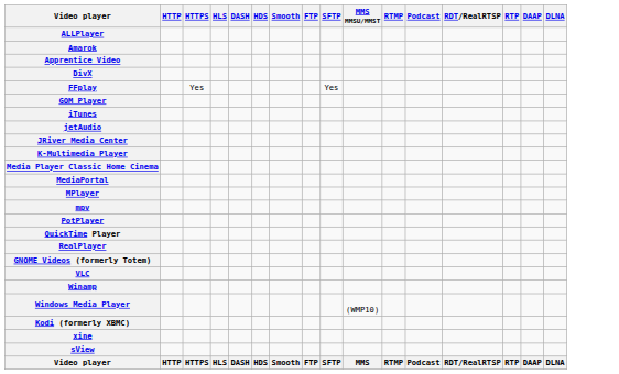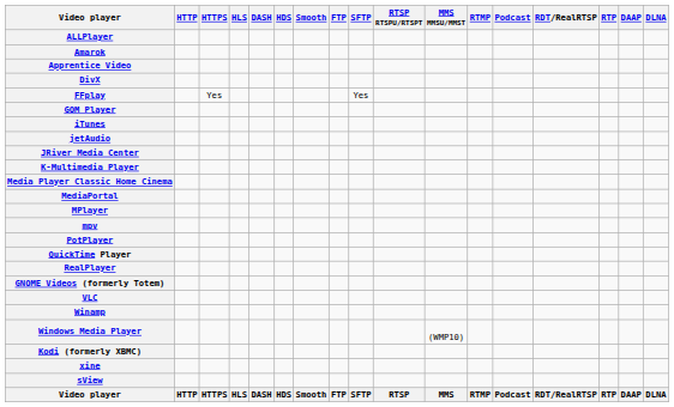 <table class="wikitable sortable sort-under" style="font-size: smaller; text-align: center; width: auto; table-layout: fixed">
 <tr>
 <th>Video player</th>
 <th><a href='#'>HTTP</a></th>
 <th><a href='#'>HTTPS</a></th>
 <th><a href='#'>HLS</a></th>
 <th><a href='#'>DASH</a></th>
 <th><a href='#'>HDS</a></th>
 <th><a href='#'>Smooth</a></th>
 <th><a href='#'>FTP</a></th>
 <th><a href='#'>SFTP</a></th>
+<th><a href='#'>RTSP</a><br><small>RTSPU/RTSPT</small></th>
 <th><a href='#'>MMS</a><br><small>MMSU/MMST</small></th>
 <th><a href='#'>RTMP</a> </th>
 <th><a href='#'>Podcast</a></th>
 <th><a href='#'>RDT</a>/RealRTSP </th>
 <th><a href='#'>RTP</a></th>
 <th><a href='#'>DAAP</a> </th>
 <th><a href='#'>DLNA</a></th>
 </tr>
 <tr>
 <th><a href='#'>ALLPlayer</a></th>
+<td></td>
 <td></td>
 <td></td>
 <td></td>
 <td></td>
 <td></td>
 <td></td>
 <td></td>
 <td></td>
 <td></td>
 <td></td>
 <td></td>
 <td></td>
 <td></td>
 <td></td>
 <td></td>
 </tr>
 <tr>
 <th><a href='#'>Amarok</a></th>
 <td></td>
 <td></td>
 <td></td>
 <td></td>
 <td></td>
 <td></td>
 <td></td>
 <td></td>
 <td></td>
 <td></td>
 <td></td>
 <td></td>
 <td></td>
 <td></td>
 <td></td>
+<td></td>
 </tr>
 <tr>
 <th><a href='#'>Apprentice Video</a></th>
+<td></td>
 <td></td>
 <td></td>
 <td></td>
 <td></td>
 <td></td>
 <td></td>
 <td></td>
 <td></td>
 <td></td>
 <td></td>
 <td></td>
 <td></td>
 <td></td>
 <td></td>
 <td></td>
 </tr>
 <tr>
 <th><a href='#'>DivX</a></th>
 <td></td>
 <td></td>
 <td></td>
 <td></td>
 <td></td>
 <td></td>
 <td></td>
 <td></td>
 <td></td>
 <td></td>
 <td></td>
 <td></td>
 <td></td>
 <td></td>
 <td></td>
+<td></td>
 </tr>
 <tr>
 <th><a href='#'>FFplay</a></th>
 <td></td>
 <td>Yes</td>
 <td></td>
 <td></td>
 <td></td>
 <td></td>
 <td></td>
 <td>Yes</td>
 <td></td>
 <td></td>
 <td></td>
 <td></td>
 <td></td>
 <td></td>
 <td></td>
+<td></td>
 </tr>
 <tr>
 <th><a href='#'>GOM Player</a></th>
+<td></td>
 <td></td>
 <td></td>
 <td></td>
 <td></td>
 <td></td>
 <td></td>
 <td></td>
 <td></td>
 <td></td>
 <td></td>
 <td></td>
 <td></td>
 <td></td>
 <td></td>
 <td></td>
 </tr>
 <tr>
 <th><a href='#'>iTunes</a></th>
 <td></td>
 <td></td>
 <td></td>
 <td></td>
 <td></td>
 <td></td>
 <td></td>
 <td></td>
 <td></td>
 <td></td>
 <td></td>
 <td></td>
 <td></td>
 <td></td>
 <td></td>
+<td></td>
 </tr>
 <tr>
 <th><a href='#'>jetAudio</a></th>
+<td></td>
 <td></td>
 <td></td>
 <td></td>
 <td></td>
 <td></td>
 <td></td>
 <td></td>
 <td></td>
 <td></td>
 <td></td>
 <td></td>
 <td></td>
 <td></td>
 <td></td>
 <td></td>
 </tr>
 <tr>
 <th><a href='#'>JRiver Media Center</a></th>
 <td></td>
 <td></td>
 <td></td>
 <td></td>
 <td></td>
 <td></td>
 <td></td>
 <td></td>
 <td></td>
 <td></td>
 <td></td>
 <td></td>
 <td></td>
 <td></td>
 <td></td>
+<td></td>
 </tr>
 <tr>
 <th><a href='#'>K-Multimedia Player</a></th>
+<td></td>
 <td></td>
 <td></td>
 <td></td>
 <td></td>
 <td></td>
 <td></td>
 <td></td>
 <td></td>
 <td></td>
 <td></td>
 <td></td>
 <td></td>
 <td></td>
 <td></td>
 <td></td>
 </tr>
 <tr>
 <th><a href='#'>Media Player Classic Home Cinema</a></th>
 <td></td>
 <td></td>
 <td></td>
 <td></td>
 <td></td>
 <td></td>
 <td></td>
 <td></td>
 <td></td>
 <td></td>
 <td></td>
 <td></td>
 <td></td>
 <td></td>
 <td></td>
+<td></td>
 </tr>
 <tr>
 <th><a href='#'>MediaPortal</a></th>
+<td></td>
 <td></td>
 <td></td>
 <td></td>
 <td></td>
 <td></td>
 <td></td>
 <td></td>
 <td></td>
 <td></td>
 <td></td>
 <td></td>
 <td></td>
 <td></td>
 <td></td>
 <td></td>
 </tr>
 <tr>
 <th><a href='#'>MPlayer</a></th>
 <td></td>
 <td></td>
 <td></td>
 <td></td>
 <td></td>
 <td></td>
 <td></td>
 <td></td>
 <td></td>
 <td></td>
 <td></td>
 <td></td>
 <td></td>
 <td></td>
 <td></td>
+<td></td>
 </tr>
 <tr>
 <th><a href='#'>mpv</a></th>
+<td></td>
 <td></td>
 <td></td>
 <td></td>
 <td></td>
 <td></td>
 <td></td>
 <td></td>
 <td></td>
 <td></td>
 <td></td>
 <td></td>
 <td></td>
 <td></td>
 <td></td>
 <td></td>
 </tr>
 <tr>
 <th><a href='#'>PotPlayer</a></th>
 <td></td>
 <td></td>
 <td></td>
 <td></td>
 <td></td>
 <td></td>
 <td></td>
 <td></td>
 <td></td>
 <td></td>
 <td></td>
 <td></td>
 <td></td>
 <td></td>
 <td></td>
+<td></td>
 </tr>
 <tr>
 <th><a href='#'>QuickTime</a> Player</th>
+<td></td>
 <td></td>
 <td></td>
 <td></td>
 <td></td>
 <td></td>
 <td></td>
 <td></td>
 <td></td>
 <td></td>
 <td></td>
 <td></td>
 <td></td>
 <td></td>
 <td></td>
 <td></td>
 </tr>
 <tr>
 <th><a href='#'>RealPlayer</a></th>
 <td></td>
 <td></td>
 <td></td>
 <td></td>
 <td></td>
 <td></td>
 <td></td>
 <td></td>
 <td></td>
 <td></td>
 <td></td>
 <td></td>
 <td></td>
 <td></td>
 <td></td>
+<td></td>
 </tr>
 <tr>
 <th><a href='#'>GNOME Videos</a> (formerly Totem)</th>
+<td></td>
 <td></td>
 <td></td>
 <td></td>
 <td></td>
 <td></td>
 <td></td>
 <td></td>
 <td></td>
 <td></td>
 <td></td>
 <td></td>
 <td></td>
 <td></td>
 <td></td>
 <td></td>
 </tr>
 <tr>
 <th><a href='#'>VLC</a></th>
 <td></td>
 <td></td>
 <td></td>
 <td></td>
 <td></td>
 <td></td>
 <td></td>
 <td></td>
 <td></td>
 <td></td>
 <td></td>
 <td></td>
 <td></td>
 <td></td>
 <td></td>
+<td></td>
 </tr>
 <tr>
 <th><a href='#'>Winamp</a></th>
 <td></td>
 <td></td>
 <td></td>
 <td></td>
 <td></td>
 <td></td>
 <td></td>
 <td></td>
 <td></td>
 <td></td>
 <td></td>
 <td></td>
 <td></td>
 <td></td>
 <td></td>
+<td></td>
 </tr>
 <tr>
 <th><a href='#'>Windows Media Player</a></th>
+<td></td>
 <td></td>
 <td></td>
 <td></td>
 <td></td>
 <td></td>
 <td></td>
 <td></td>
 <td></td>
 <td><br>(WMP10)</td>
 <td></td>
 <td></td>
 <td></td>
 <td></td>
 <td></td>
 <td></td>
 </tr>
 <tr>
 <th><a href='#'>Kodi</a> (formerly XBMC)</th>
 <td></td>
 <td></td>
 <td></td>
 <td></td>
 <td></td>
 <td></td>
 <td></td>
 <td></td>
 <td></td>
 <td></td>
 <td></td>
 <td></td>
 <td></td>
 <td></td>
 <td></td>
+<td></td>
 </tr>
 <tr>
 <th><a href='#'>xine</a></th>
+<td></td>
 <td></td>
 <td></td>
 <td></td>
 <td></td>
 <td></td>
 <td></td>
 <td></td>
 <td></td>
 <td></td>
 <td></td>
 <td></td>
 <td></td>
 <td></td>
 <td></td>
 <td></td>
 </tr>
 <tr>
 <th><a href='#'>sView</a></th>
 <td></td>
 <td></td>
 <td></td>
 <td></td>
 <td></td>
 <td></td>
 <td></td>
 <td></td>
 <td></td>
 <td></td>
 <td></td>
 <td></td>
 <td></td>
 <td></td>
 <td></td>
+<td></td>
 </tr>
 <tr class="sortbottom">
 <th>Video player</th>
 <th>HTTP</th>
 <th>HTTPS</th>
 <th>HLS</th>
 <th>DASH</th>
 <th>HDS</th>
 <th>Smooth</th>
 <th>FTP</th>
 <th>SFTP</th>
+<th>RTSP</th>
 <th>MMS</th>
 <th>RTMP</th>
 <th>Podcast</th>
 <th>RDT/RealRTSP</th>
 <th>RTP</th>
 <th>DAAP</th>
 <th>DLNA</th>
 </tr>
 </table>
